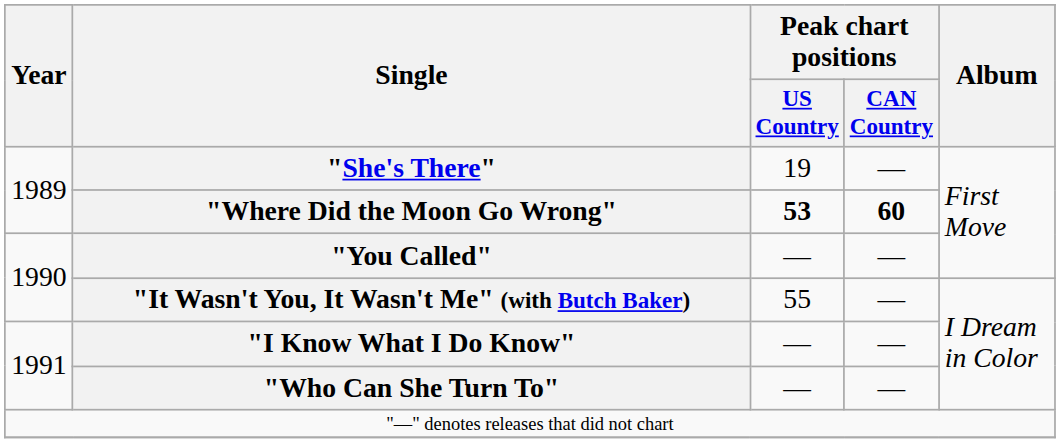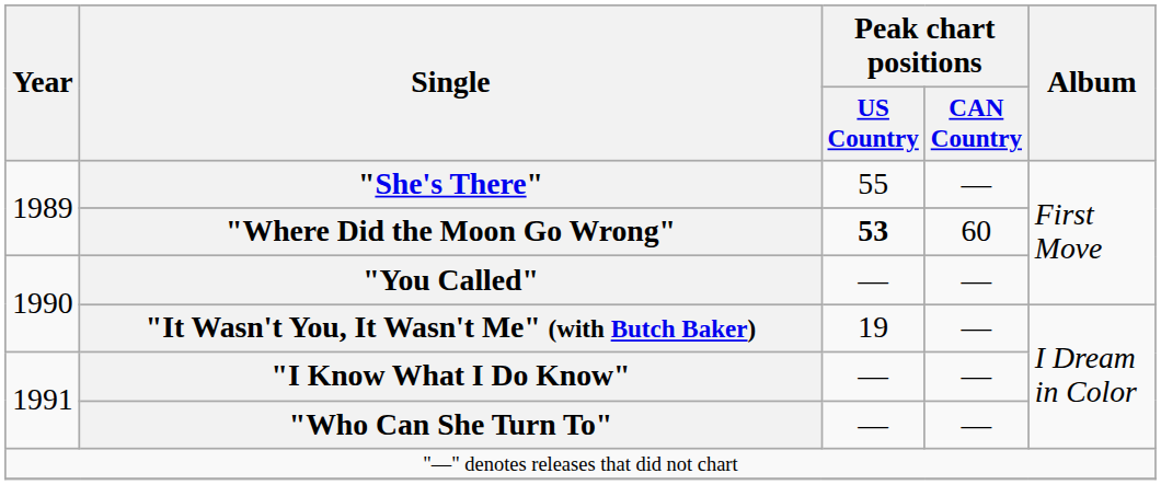 <table class="wikitable plainrowheaders" style="text-align:center;">
 <tr>
 <th rowspan="2">Year</th>
 <th rowspan="2" style="width:24em;">Single</th>
 <th colspan="2">Peak chart<br>positions</th>
 <th rowspan="2">Album</th>
 </tr>
 <tr style="font-size:smaller;">
 <th width="45"><a href='#'>US Country</a><br></th>
 <th width="45"><a href='#'>CAN Country</a></th>
 </tr>
 <tr>
 <td rowspan="2">1989</td>
 <th scope="row">"<a href='#'>She's There</a>"</th>
-<td>19</td>
+<td>55</td>
 <td>—</td>
 <td align="left" rowspan="3"><em>First Move</em></td>
 </tr>
 <tr>
 <th scope="row">"Where Did the Moon Go Wrong"</th>
 <td><strong>53</strong></td>
-<td><strong>60</strong></td>
+<td>60</td>
 </tr>
 <tr>
 <td rowspan="2">1990</td>
 <th scope="row">"You Called"</th>
 <td>—</td>
 <td>—</td>
 </tr>
 <tr>
 <th scope="row">"It Wasn't You, It Wasn't Me" <small>(with <a href='#'>Butch Baker</a>)</small></th>
-<td>55</td>
+<td>19</td>
 <td>—</td>
 <td align="left" rowspan="3"><em>I Dream in Color</em></td>
 </tr>
 <tr>
 <td rowspan="2">1991</td>
 <th scope="row">"I Know What I Do Know"</th>
 <td>—</td>
 <td>—</td>
 </tr>
 <tr>
 <th scope="row">"Who Can She Turn To"</th>
 <td>—</td>
 <td>—</td>
 </tr>
 <tr>
 <td colspan="5" style="font-size:8pt">"—" denotes releases that did not chart</td>
 </tr>
 <tr>
 </tr>
 </table>
